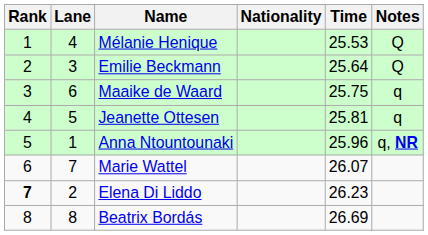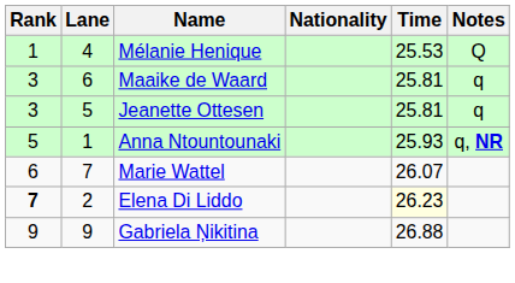 <table class="wikitable sortable" style="text-align:center">
 <tr>
 <th>Rank</th>
 <th>Lane</th>
 <th>Name</th>
 <th>Nationality</th>
 <th>Time</th>
 <th>Notes</th>
 </tr>
 <tr bgcolor=ccffcc>
 <td>1</td>
 <td>4</td>
 <td align=left><a href='#'>Mélanie Henique</a></td>
 <td align=left></td>
 <td>25.53</td>
 <td>Q</td>
 </tr>
 <tr bgcolor=ccffcc>
-<td>2</td>
-<td>3</td>
-<td align=left><a href='#'>Emilie Beckmann</a></td>
-<td align=left></td>
-<td>25.64</td>
-<td>Q</td>
-</tr>
-<tr bgcolor=ccffcc>
 <td>3</td>
 <td>6</td>
 <td align=left><a href='#'>Maaike de Waard</a></td>
 <td align=left></td>
-<td>25.75</td>
+<td>25.81</td>
 <td>q</td>
 </tr>
 <tr bgcolor=ccffcc>
-<td>4</td>
+<td>3</td>
 <td>5</td>
 <td align=left><a href='#'>Jeanette Ottesen</a></td>
 <td align=left></td>
 <td>25.81</td>
 <td>q</td>
 </tr>
 <tr bgcolor=ccffcc>
 <td>5</td>
 <td>1</td>
 <td align=left><a href='#'>Anna Ntountounaki</a></td>
 <td align=left></td>
-<td>25.96</td>
+<td>25.93</td>
 <td>q, <strong><a href='#'>NR</a></strong></td>
 </tr>
 <tr>
 <td>6</td>
 <td>7</td>
 <td align=left><a href='#'>Marie Wattel</a></td>
 <td align=left></td>
 <td>26.07</td>
 <td></td>
 </tr>
 <tr>
 <td><strong>7</strong></td>
 <td>2</td>
 <td align=left><a href='#'>Elena Di Liddo</a></td>
 <td align=left></td>
-<td>26.23</td>
+<td style="background: lightyellow;">26.23</td>
 <td></td>
 </tr>
 <tr>
-<td>8</td>
-<td>8</td>
-<td align=left><a href='#'>Beatrix Bordás</a></td>
+<td>9</td>
+<td>9</td>
+<td align=left><a href='#'>Gabriela Ņikitina</a></td>
 <td align=left></td>
-<td>26.69</td>
+<td>26.88</td>
 <td></td>
 </tr>
 </table>
